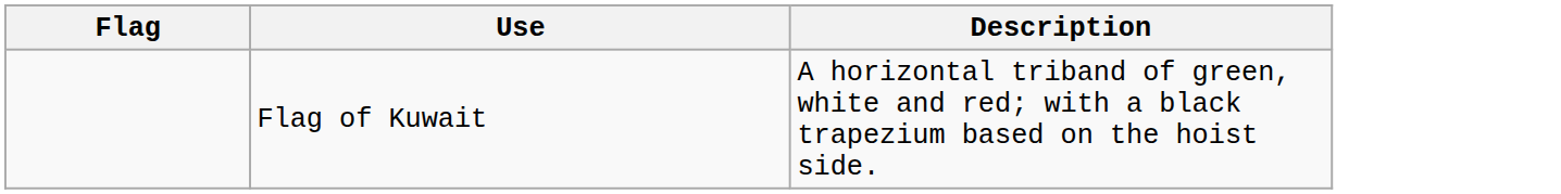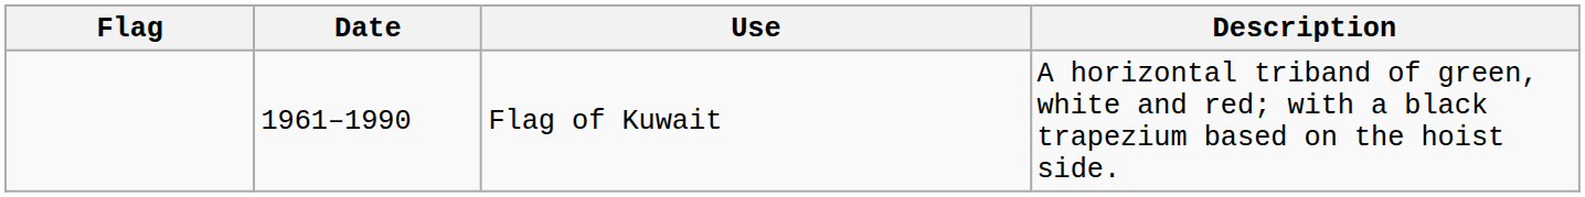 <table class="wikitable">
 <tr>
 <th style="width:110px;">Flag</th>
+<th style="width:100px;">Date</th>
 <th style="width:250px;">Use</th>
 <th style="width:250px;">Description</th>
 </tr>
 <tr>
 <td></td>
+<td>1961–1990</td>
 <td>Flag of Kuwait</td>
 <td>A horizontal triband of green, white and red; with a black trapezium based on the hoist side.</td>
 </tr>
 </table>
